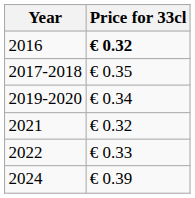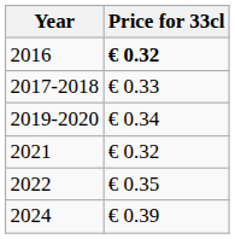 <table class="wikitable">
 <tr>
 <th>Year</th>
 <th>Price for 33cl</th>
 </tr>
 <tr>
 <td>2016</td>
 <td><strong>€ 0.32</strong></td>
 </tr>
 <tr>
 <td>2017-2018</td>
-<td>€ 0.35</td>
+<td>€ 0.33</td>
 </tr>
 <tr>
 <td>2019-2020</td>
 <td>€ 0.34</td>
 </tr>
 <tr>
 <td>2021</td>
 <td>€ 0.32</td>
 </tr>
 <tr>
 <td>2022</td>
-<td>€ 0.33</td>
+<td>€ 0.35</td>
 </tr>
 <tr>
 <td>2024</td>
 <td>€ 0.39</td>
 </tr>
 </table>
